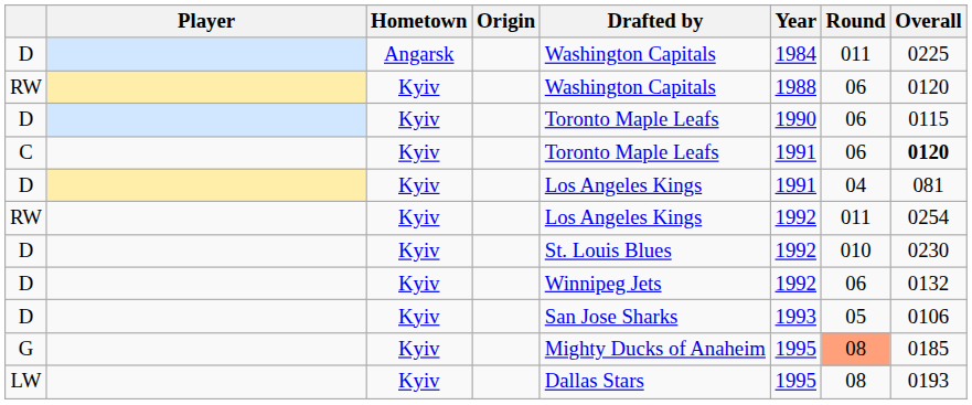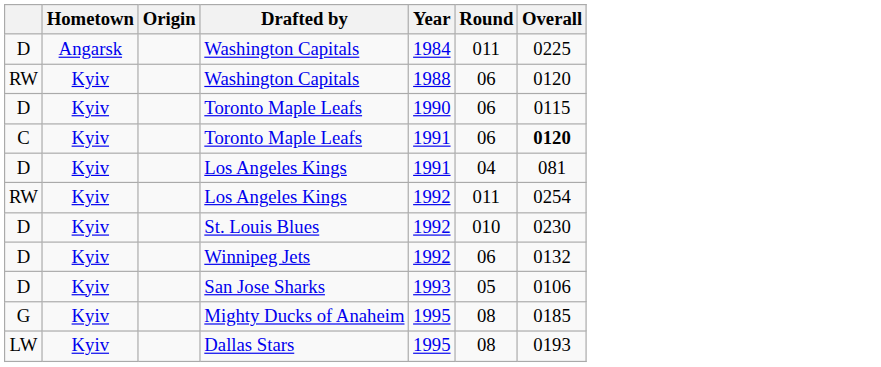 <table class="wikitable sortable" style="text-align: center;">
 <tr>
 <th></th>
-<th style="width:15em">Player</th>
 <th>Hometown</th>
 <th>Origin</th>
 <th>Drafted by</th>
 <th>Year</th>
 <th>Round</th>
 <th>Overall</th>
 </tr>
 <tr>
 <td>D</td>
-<td align="left" style="background: #d0e7ff;"></td>
 <td><a href='#'>Angarsk</a></td>
 <td align="left"></td>
 <td align="left"><a href='#'>Washington Capitals</a></td>
 <td><a href='#'>1984</a></td>
 <td><span>0</span>11</td>
 <td><span>0</span>225</td>
 </tr>
 <tr>
 <td>RW</td>
-<td align="left" style="background: #ffeeaa;"></td>
 <td><a href='#'>Kyiv</a></td>
 <td align="left"></td>
 <td align="left"><a href='#'>Washington Capitals</a></td>
 <td><a href='#'>1988</a></td>
 <td><span>0</span>6</td>
 <td><span>0</span>120</td>
 </tr>
 <tr>
 <td>D</td>
-<td align="left" style="background: #d0e7ff;"></td>
 <td><a href='#'>Kyiv</a></td>
 <td align="left"></td>
 <td align="left"><a href='#'>Toronto Maple Leafs</a></td>
 <td><a href='#'>1990</a></td>
 <td><span>0</span>6</td>
 <td><span>0</span>115</td>
 </tr>
 <tr>
 <td>C</td>
-<td align="left"></td>
 <td><a href='#'>Kyiv</a></td>
 <td align="left"></td>
 <td align="left"><a href='#'>Toronto Maple Leafs</a></td>
 <td><a href='#'>1991</a></td>
 <td><span>0</span>6</td>
 <td><strong><span>0</span>120</strong></td>
 </tr>
 <tr>
 <td>D</td>
-<td align="left" style="background: #ffeeaa;"></td>
 <td><a href='#'>Kyiv</a></td>
 <td align="left"></td>
 <td align="left"><a href='#'>Los Angeles Kings</a></td>
 <td><a href='#'>1991</a></td>
 <td><span>0</span>4</td>
 <td><span>0</span>81</td>
 </tr>
 <tr>
 <td>RW</td>
-<td align="left"></td>
 <td><a href='#'>Kyiv</a></td>
 <td align="left"></td>
 <td align="left"><a href='#'>Los Angeles Kings</a></td>
 <td><a href='#'>1992</a></td>
 <td><span>0</span>11</td>
 <td><span>0</span>254</td>
 </tr>
 <tr>
 <td>D</td>
-<td align="left"></td>
 <td><a href='#'>Kyiv</a></td>
 <td align="left"></td>
 <td align="left"><a href='#'>St. Louis Blues</a></td>
 <td><a href='#'>1992</a></td>
 <td><span>0</span>10</td>
 <td><span>0</span>230</td>
 </tr>
 <tr>
 <td>D</td>
-<td align="left"></td>
 <td><a href='#'>Kyiv</a></td>
 <td align="left"></td>
 <td align="left"><a href='#'>Winnipeg Jets</a></td>
 <td><a href='#'>1992</a></td>
 <td><span>0</span>6</td>
 <td><span>0</span>132</td>
 </tr>
 <tr>
 <td>D</td>
-<td align="left"></td>
 <td><a href='#'>Kyiv</a></td>
 <td align="left"></td>
 <td align="left"><a href='#'>San Jose Sharks</a></td>
 <td><a href='#'>1993</a></td>
 <td><span>0</span>5</td>
 <td><span>0</span>106</td>
 </tr>
 <tr>
 <td>G</td>
-<td align="left"></td>
 <td><a href='#'>Kyiv</a></td>
 <td align="left"></td>
 <td align="left"><a href='#'>Mighty Ducks of Anaheim</a></td>
 <td><a href='#'>1995</a></td>
-<td style="background: lightsalmon;"><span>0</span>8</td>
+<td><span>0</span>8</td>
 <td><span>0</span>185</td>
 </tr>
 <tr>
 <td>LW</td>
-<td align="left"></td>
 <td><a href='#'>Kyiv</a></td>
 <td align="left"></td>
 <td align="left"><a href='#'>Dallas Stars</a></td>
 <td><a href='#'>1995</a></td>
 <td><span>0</span>8</td>
 <td><span>0</span>193</td>
 </tr>
 </table>
